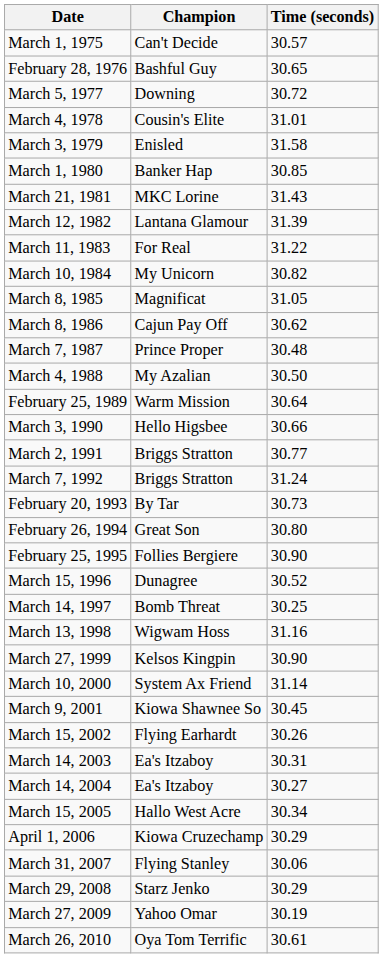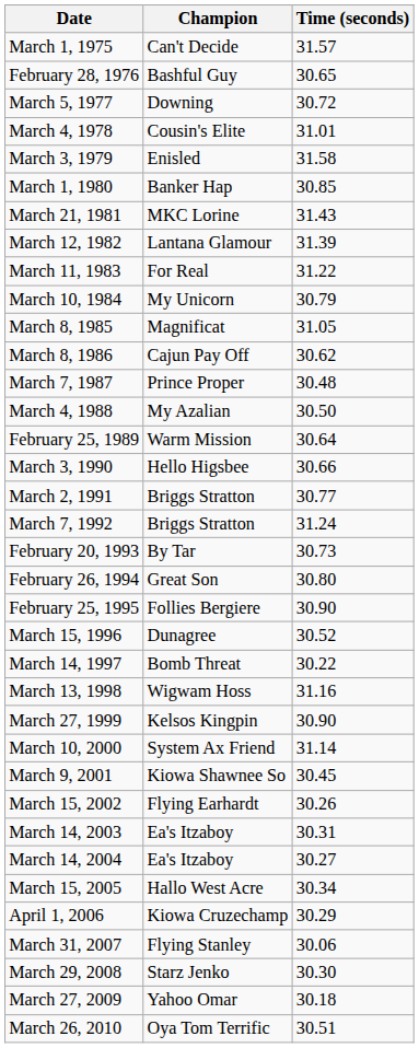 <table class="wikitable sortable">
 <tr>
 <th>Date</th>
 <th>Champion</th>
 <th>Time (seconds)</th>
 </tr>
 <tr>
 <td>March 1, 1975</td>
 <td>Can't Decide</td>
-<td>30.57</td>
+<td>31.57</td>
 </tr>
 <tr>
 <td>February 28, 1976</td>
 <td>Bashful Guy</td>
 <td>30.65</td>
 </tr>
 <tr>
 <td>March 5, 1977</td>
 <td>Downing</td>
 <td>30.72</td>
 </tr>
 <tr>
 <td>March 4, 1978</td>
 <td>Cousin's Elite</td>
 <td>31.01</td>
 </tr>
 <tr>
 <td>March 3, 1979</td>
 <td>Enisled</td>
 <td>31.58</td>
 </tr>
 <tr>
 <td>March 1, 1980</td>
 <td>Banker Hap</td>
 <td>30.85</td>
 </tr>
 <tr>
 <td>March 21, 1981</td>
 <td>MKC Lorine</td>
 <td>31.43</td>
 </tr>
 <tr>
 <td>March 12, 1982</td>
 <td>Lantana Glamour</td>
 <td>31.39</td>
 </tr>
 <tr>
 <td>March 11, 1983</td>
 <td>For Real</td>
 <td>31.22</td>
 </tr>
 <tr>
 <td>March 10, 1984</td>
 <td>My Unicorn</td>
-<td>30.82</td>
+<td>30.79</td>
 </tr>
 <tr>
 <td>March 8, 1985</td>
 <td>Magnificat</td>
 <td>31.05</td>
 </tr>
 <tr>
 <td>March 8, 1986</td>
 <td>Cajun Pay Off</td>
 <td>30.62</td>
 </tr>
 <tr>
 <td>March 7, 1987</td>
 <td>Prince Proper</td>
 <td>30.48</td>
 </tr>
 <tr>
 <td>March 4, 1988</td>
 <td>My Azalian</td>
 <td>30.50</td>
 </tr>
 <tr>
 <td>February 25, 1989</td>
 <td>Warm Mission</td>
 <td>30.64</td>
 </tr>
 <tr>
 <td>March 3, 1990</td>
 <td>Hello Higsbee</td>
 <td>30.66</td>
 </tr>
 <tr>
 <td>March 2, 1991</td>
 <td>Briggs Stratton</td>
 <td>30.77</td>
 </tr>
 <tr>
 <td>March 7, 1992</td>
 <td>Briggs Stratton</td>
 <td>31.24</td>
 </tr>
 <tr>
 <td>February 20, 1993</td>
 <td>By Tar</td>
 <td>30.73</td>
 </tr>
 <tr>
 <td>February 26, 1994</td>
 <td>Great Son</td>
 <td>30.80</td>
 </tr>
 <tr>
 <td>February 25, 1995</td>
 <td>Follies Bergiere</td>
 <td>30.90</td>
 </tr>
 <tr>
 <td>March 15, 1996</td>
 <td>Dunagree</td>
 <td>30.52</td>
 </tr>
 <tr>
 <td>March 14, 1997</td>
 <td>Bomb Threat</td>
-<td>30.25</td>
+<td>30.22</td>
 </tr>
 <tr>
 <td>March 13, 1998</td>
 <td>Wigwam Hoss</td>
 <td>31.16</td>
 </tr>
 <tr>
 <td>March 27, 1999</td>
 <td>Kelsos Kingpin</td>
 <td>30.90</td>
 </tr>
 <tr>
 <td>March 10, 2000</td>
 <td>System Ax Friend</td>
 <td>31.14</td>
 </tr>
 <tr>
 <td>March 9, 2001</td>
 <td>Kiowa Shawnee So</td>
 <td>30.45</td>
 </tr>
 <tr>
 <td>March 15, 2002</td>
 <td>Flying Earhardt</td>
 <td>30.26</td>
 </tr>
 <tr>
 <td>March 14, 2003</td>
 <td>Ea's Itzaboy</td>
 <td>30.31</td>
 </tr>
 <tr>
 <td>March 14, 2004</td>
 <td>Ea's Itzaboy</td>
 <td>30.27</td>
 </tr>
 <tr>
 <td>March 15, 2005</td>
 <td>Hallo West Acre</td>
 <td>30.34</td>
 </tr>
 <tr>
 <td>April 1, 2006</td>
 <td>Kiowa Cruzechamp</td>
 <td>30.29</td>
 </tr>
 <tr>
 <td>March 31, 2007</td>
 <td>Flying Stanley</td>
 <td>30.06</td>
 </tr>
 <tr>
 <td>March 29, 2008</td>
 <td>Starz Jenko</td>
-<td>30.29</td>
+<td>30.30</td>
 </tr>
 <tr>
 <td>March 27, 2009</td>
 <td>Yahoo Omar</td>
-<td>30.19</td>
+<td>30.18</td>
 </tr>
 <tr>
 <td>March 26, 2010</td>
 <td>Oya Tom Terrific</td>
-<td>30.61</td>
+<td>30.51</td>
 </tr>
 </table>
